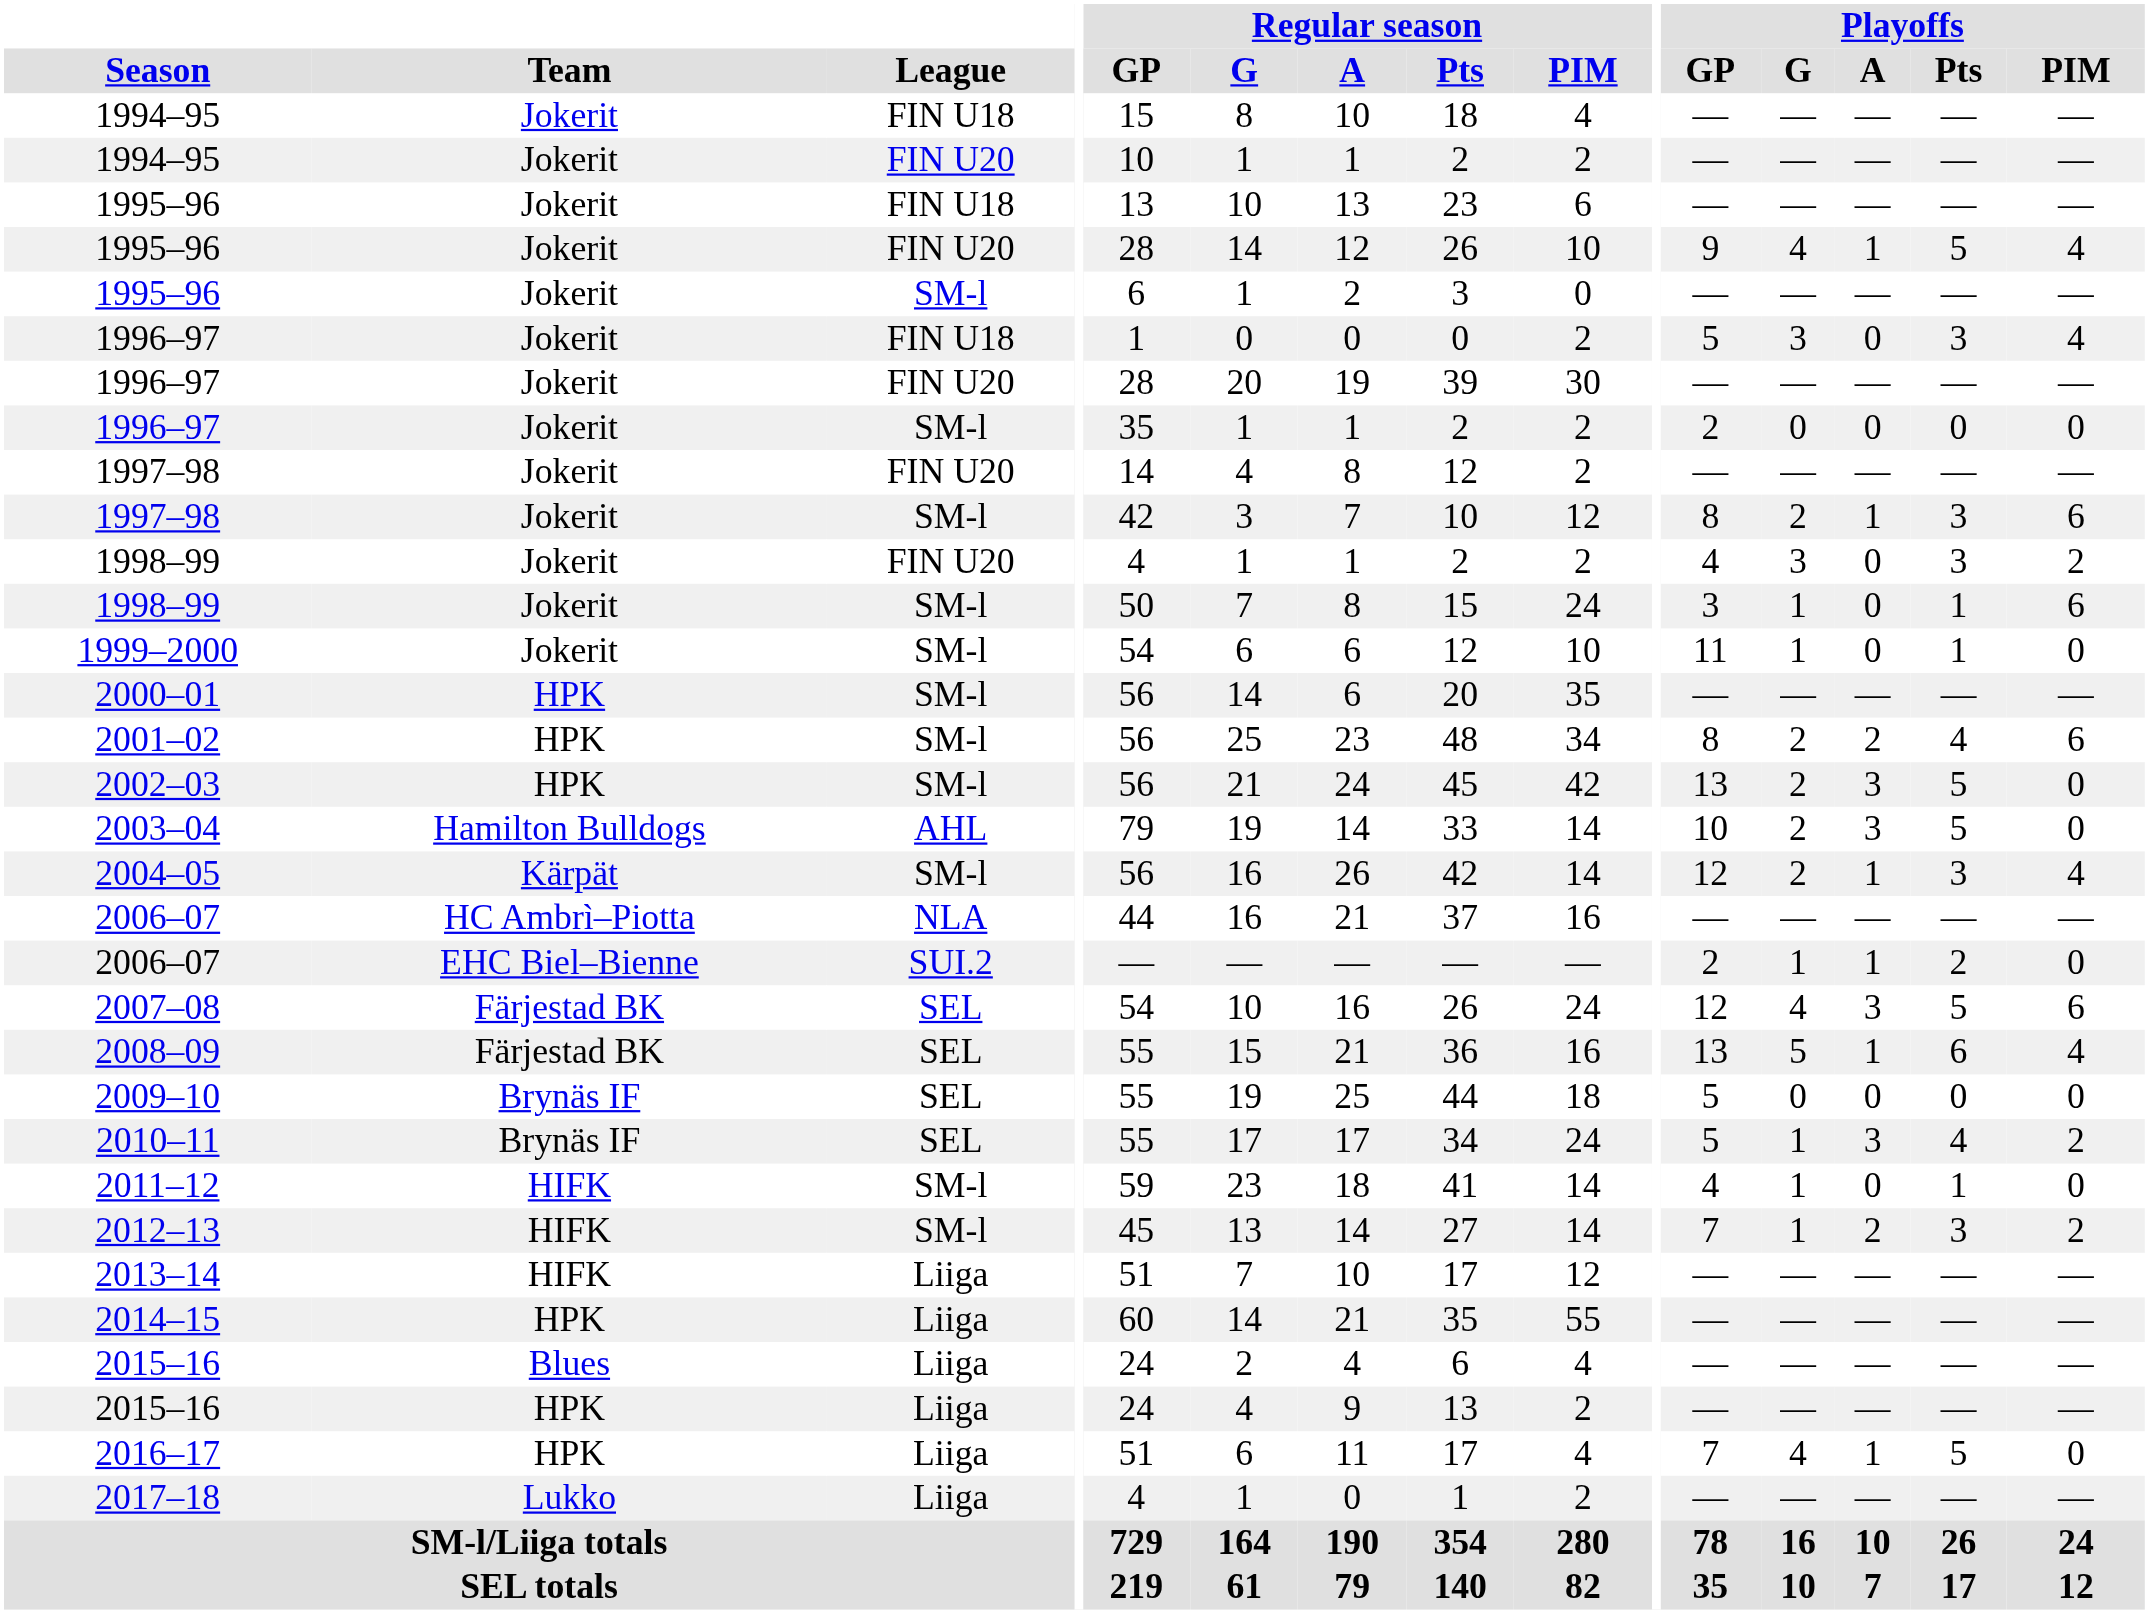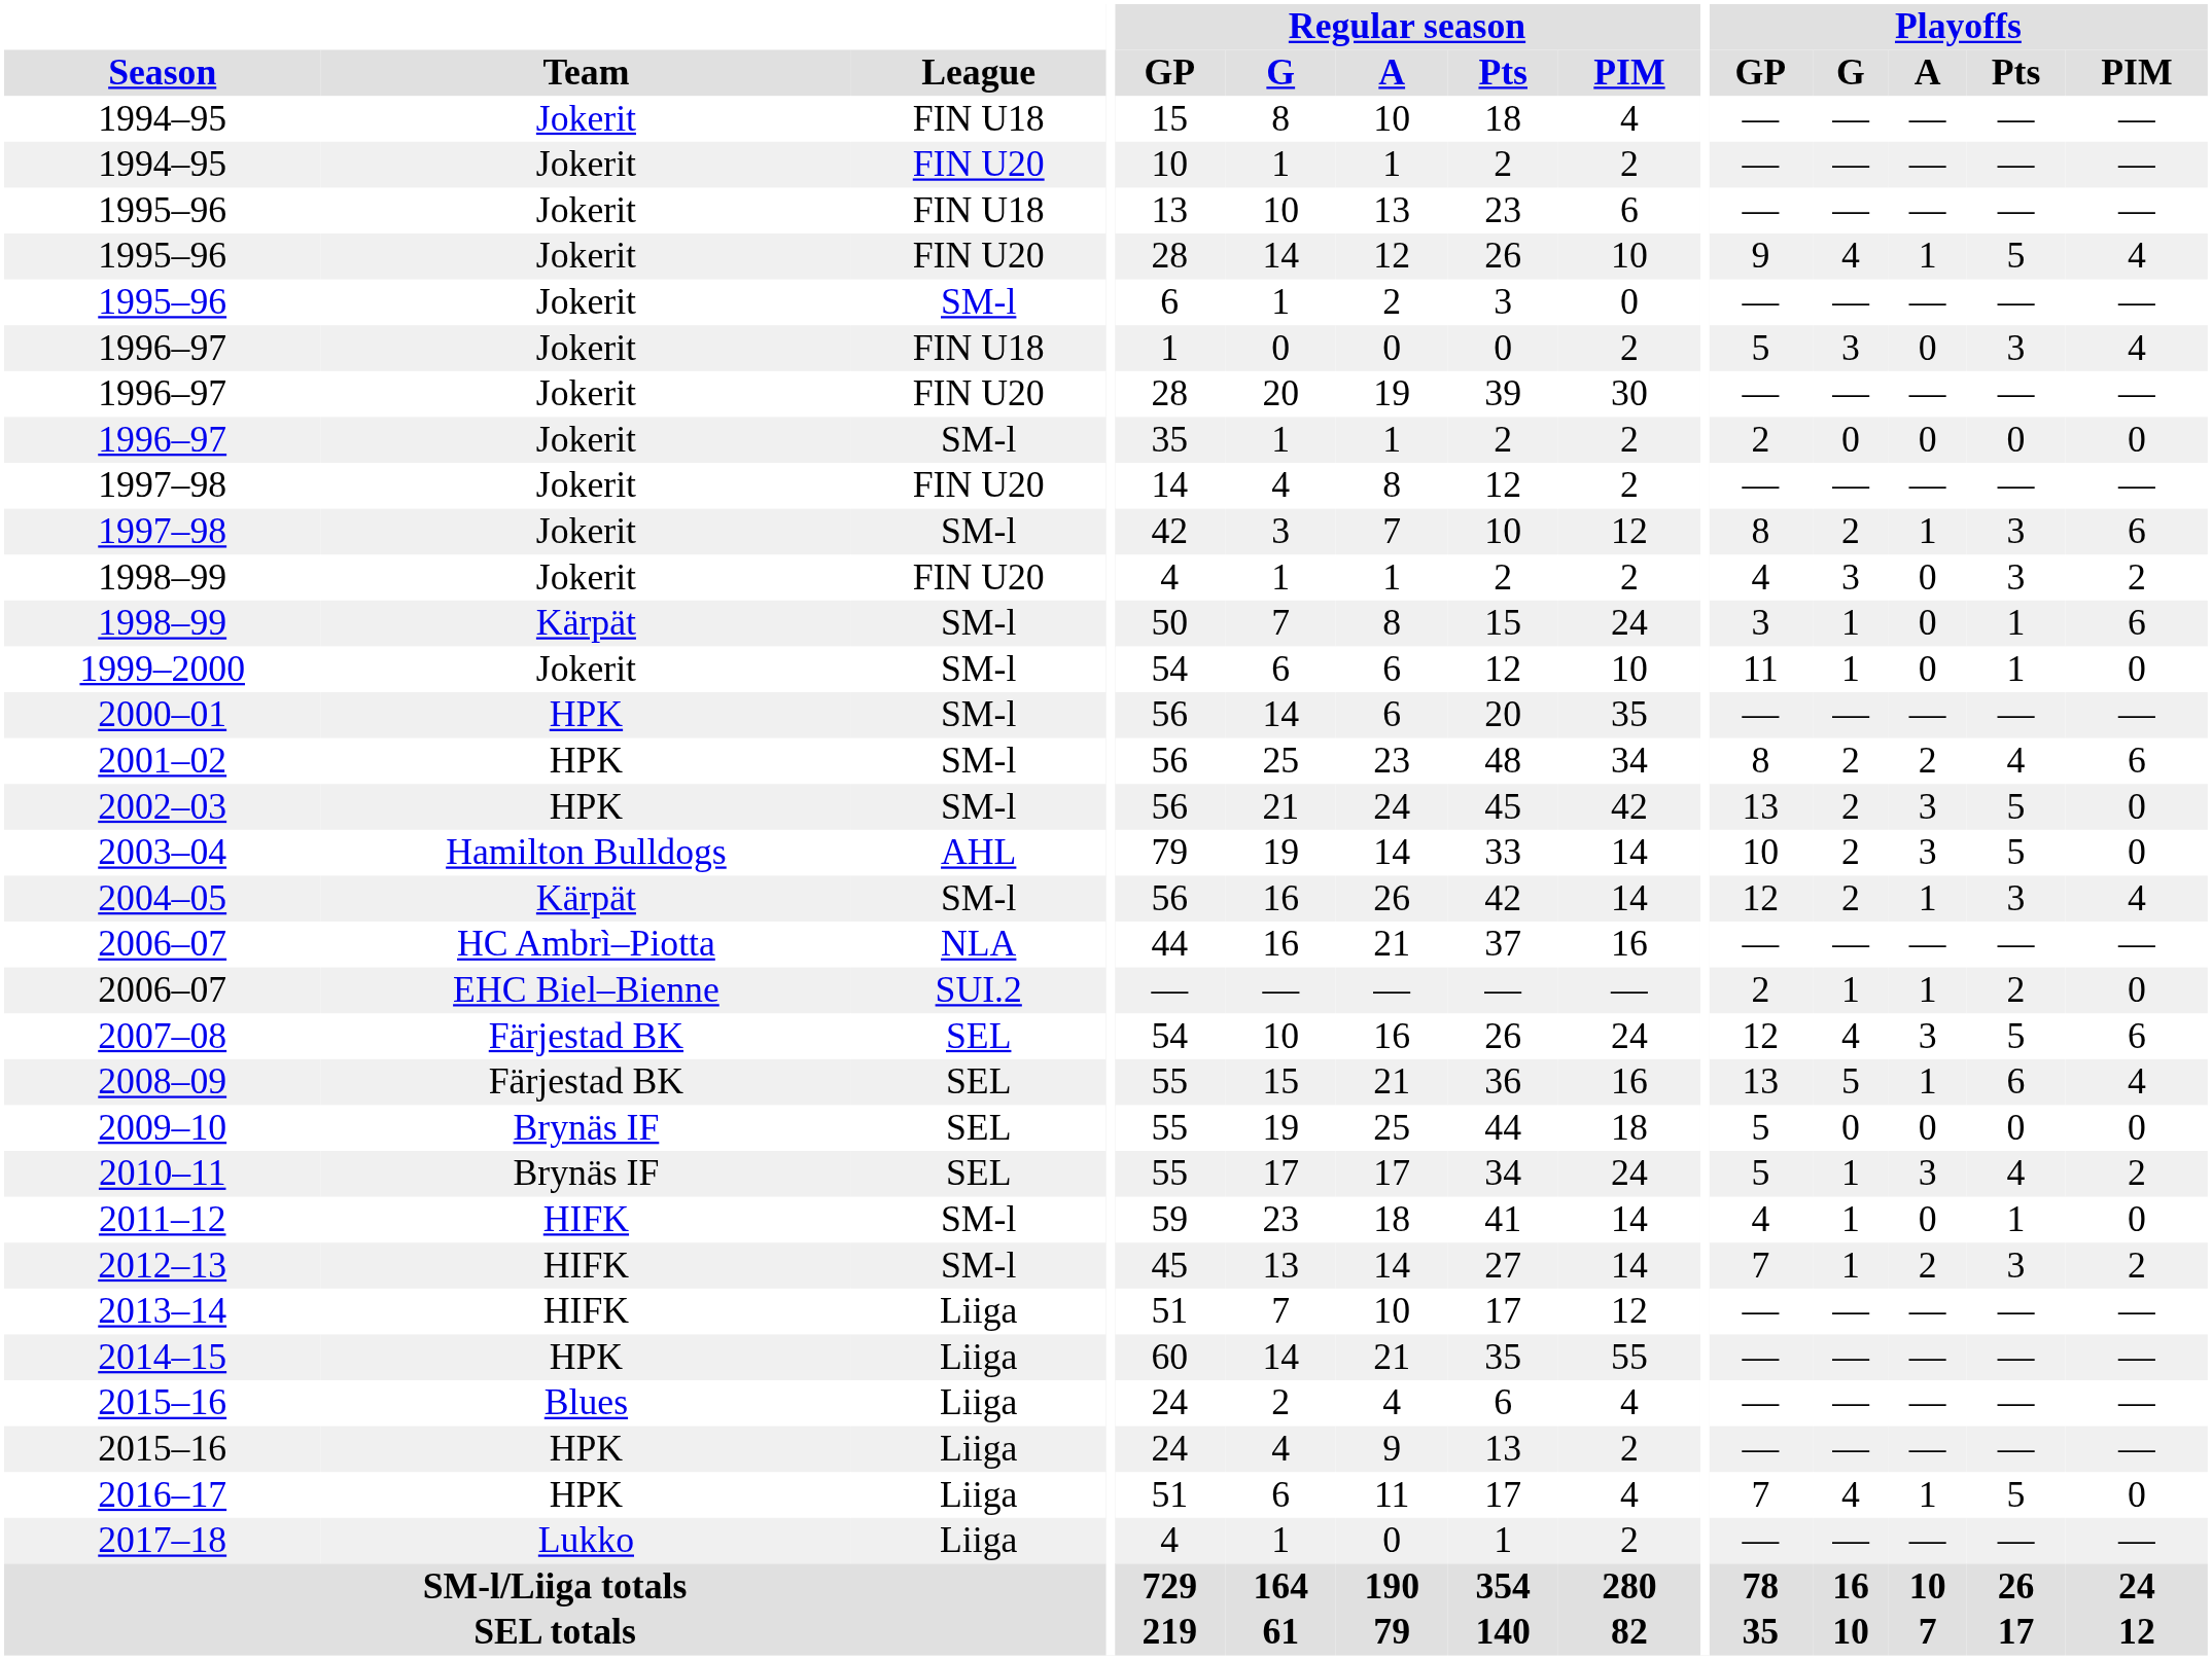 <table border="0" cellpadding="1" cellspacing="0" style="text-align:center; width:60em">
 <tr bgcolor="#e0e0e0">
 <th colspan="3"  bgcolor="#ffffff"></th>
 <th rowspan="99" bgcolor="#ffffff"></th>
 <th colspan="5"><a href='#'>Regular season</a></th>
 <th rowspan="99" bgcolor="#ffffff"></th>
 <th colspan="5"><a href='#'>Playoffs</a></th>
 </tr>
 <tr bgcolor="#e0e0e0">
 <th><a href='#'>Season</a></th>
 <th>Team</th>
 <th>League</th>
 <th>GP</th>
 <th><a href='#'>G</a></th>
 <th><a href='#'>A</a></th>
 <th><a href='#'>Pts</a></th>
 <th><a href='#'>PIM</a></th>
 <th>GP</th>
 <th>G</th>
 <th>A</th>
 <th>Pts</th>
 <th>PIM</th>
 </tr>
 <tr>
 <td>1994–95</td>
 <td><a href='#'>Jokerit</a></td>
 <td>FIN U18</td>
 <td>15</td>
 <td>8</td>
 <td>10</td>
 <td>18</td>
 <td>4</td>
 <td>—</td>
 <td>—</td>
 <td>—</td>
 <td>—</td>
 <td>—</td>
 </tr>
 <tr bgcolor="#f0f0f0">
 <td>1994–95</td>
 <td>Jokerit</td>
 <td><a href='#'>FIN U20</a></td>
 <td>10</td>
 <td>1</td>
 <td>1</td>
 <td>2</td>
 <td>2</td>
 <td>—</td>
 <td>—</td>
 <td>—</td>
 <td>—</td>
 <td>—</td>
 </tr>
 <tr>
 <td>1995–96</td>
 <td>Jokerit</td>
 <td>FIN U18</td>
 <td>13</td>
 <td>10</td>
 <td>13</td>
 <td>23</td>
 <td>6</td>
 <td>—</td>
 <td>—</td>
 <td>—</td>
 <td>—</td>
 <td>—</td>
 </tr>
 <tr bgcolor="#f0f0f0">
 <td>1995–96</td>
 <td>Jokerit</td>
 <td>FIN U20</td>
 <td>28</td>
 <td>14</td>
 <td>12</td>
 <td>26</td>
 <td>10</td>
 <td>9</td>
 <td>4</td>
 <td>1</td>
 <td>5</td>
 <td>4</td>
 </tr>
 <tr>
 <td><a href='#'>1995–96</a></td>
 <td>Jokerit</td>
 <td><a href='#'>SM-l</a></td>
 <td>6</td>
 <td>1</td>
 <td>2</td>
 <td>3</td>
 <td>0</td>
 <td>—</td>
 <td>—</td>
 <td>—</td>
 <td>—</td>
 <td>—</td>
 </tr>
 <tr bgcolor="#f0f0f0">
 <td>1996–97</td>
 <td>Jokerit</td>
 <td>FIN U18</td>
 <td>1</td>
 <td>0</td>
 <td>0</td>
 <td>0</td>
 <td>2</td>
 <td>5</td>
 <td>3</td>
 <td>0</td>
 <td>3</td>
 <td>4</td>
 </tr>
 <tr>
 <td>1996–97</td>
 <td>Jokerit</td>
 <td>FIN U20</td>
 <td>28</td>
 <td>20</td>
 <td>19</td>
 <td>39</td>
 <td>30</td>
 <td>—</td>
 <td>—</td>
 <td>—</td>
 <td>—</td>
 <td>—</td>
 </tr>
 <tr bgcolor="#f0f0f0">
 <td><a href='#'>1996–97</a></td>
 <td>Jokerit</td>
 <td>SM-l</td>
 <td>35</td>
 <td>1</td>
 <td>1</td>
 <td>2</td>
 <td>2</td>
 <td>2</td>
 <td>0</td>
 <td>0</td>
 <td>0</td>
 <td>0</td>
 </tr>
 <tr>
 <td>1997–98</td>
 <td>Jokerit</td>
 <td>FIN U20</td>
 <td>14</td>
 <td>4</td>
 <td>8</td>
 <td>12</td>
 <td>2</td>
 <td>—</td>
 <td>—</td>
 <td>—</td>
 <td>—</td>
 <td>—</td>
 </tr>
 <tr bgcolor="#f0f0f0">
 <td><a href='#'>1997–98</a></td>
 <td>Jokerit</td>
 <td>SM-l</td>
 <td>42</td>
 <td>3</td>
 <td>7</td>
 <td>10</td>
 <td>12</td>
 <td>8</td>
 <td>2</td>
 <td>1</td>
 <td>3</td>
 <td>6</td>
 </tr>
 <tr>
 <td>1998–99</td>
 <td>Jokerit</td>
 <td>FIN U20</td>
 <td>4</td>
 <td>1</td>
 <td>1</td>
 <td>2</td>
 <td>2</td>
 <td>4</td>
 <td>3</td>
 <td>0</td>
 <td>3</td>
 <td>2</td>
 </tr>
 <tr bgcolor="#f0f0f0">
 <td><a href='#'>1998–99</a></td>
-<td>Jokerit</td>
+<td><a href='#'>Kärpät</a></td>
 <td>SM-l</td>
 <td>50</td>
 <td>7</td>
 <td>8</td>
 <td>15</td>
 <td>24</td>
 <td>3</td>
 <td>1</td>
 <td>0</td>
 <td>1</td>
 <td>6</td>
 </tr>
 <tr>
 <td><a href='#'>1999–2000</a></td>
 <td>Jokerit</td>
 <td>SM-l</td>
 <td>54</td>
 <td>6</td>
 <td>6</td>
 <td>12</td>
 <td>10</td>
 <td>11</td>
 <td>1</td>
 <td>0</td>
 <td>1</td>
 <td>0</td>
 </tr>
 <tr bgcolor="#f0f0f0">
 <td><a href='#'>2000–01</a></td>
 <td><a href='#'>HPK</a></td>
 <td>SM-l</td>
 <td>56</td>
 <td>14</td>
 <td>6</td>
 <td>20</td>
 <td>35</td>
 <td>—</td>
 <td>—</td>
 <td>—</td>
 <td>—</td>
 <td>—</td>
 </tr>
 <tr>
 <td><a href='#'>2001–02</a></td>
 <td>HPK</td>
 <td>SM-l</td>
 <td>56</td>
 <td>25</td>
 <td>23</td>
 <td>48</td>
 <td>34</td>
 <td>8</td>
 <td>2</td>
 <td>2</td>
 <td>4</td>
 <td>6</td>
 </tr>
 <tr bgcolor="#f0f0f0">
 <td><a href='#'>2002–03</a></td>
 <td>HPK</td>
 <td>SM-l</td>
 <td>56</td>
 <td>21</td>
 <td>24</td>
 <td>45</td>
 <td>42</td>
 <td>13</td>
 <td>2</td>
 <td>3</td>
 <td>5</td>
 <td>0</td>
 </tr>
 <tr>
 <td><a href='#'>2003–04</a></td>
 <td><a href='#'>Hamilton Bulldogs</a></td>
 <td><a href='#'>AHL</a></td>
 <td>79</td>
 <td>19</td>
 <td>14</td>
 <td>33</td>
 <td>14</td>
 <td>10</td>
 <td>2</td>
 <td>3</td>
 <td>5</td>
 <td>0</td>
 </tr>
 <tr bgcolor="#f0f0f0">
 <td><a href='#'>2004–05</a></td>
 <td><a href='#'>Kärpät</a></td>
 <td>SM-l</td>
 <td>56</td>
 <td>16</td>
 <td>26</td>
 <td>42</td>
 <td>14</td>
 <td>12</td>
 <td>2</td>
 <td>1</td>
 <td>3</td>
 <td>4</td>
 </tr>
 <tr>
 <td><a href='#'>2006–07</a></td>
 <td><a href='#'>HC Ambrì–Piotta</a></td>
 <td><a href='#'>NLA</a></td>
 <td>44</td>
 <td>16</td>
 <td>21</td>
 <td>37</td>
 <td>16</td>
 <td>—</td>
 <td>—</td>
 <td>—</td>
 <td>—</td>
 <td>—</td>
 </tr>
 <tr bgcolor="#f0f0f0">
 <td>2006–07</td>
 <td><a href='#'>EHC Biel–Bienne</a></td>
 <td><a href='#'>SUI.2</a></td>
 <td>—</td>
 <td>—</td>
 <td>—</td>
 <td>—</td>
 <td>—</td>
 <td>2</td>
 <td>1</td>
 <td>1</td>
 <td>2</td>
 <td>0</td>
 </tr>
 <tr>
 <td><a href='#'>2007–08</a></td>
 <td><a href='#'>Färjestad BK</a></td>
 <td><a href='#'>SEL</a></td>
 <td>54</td>
 <td>10</td>
 <td>16</td>
 <td>26</td>
 <td>24</td>
 <td>12</td>
 <td>4</td>
 <td>3</td>
 <td>5</td>
 <td>6</td>
 </tr>
 <tr bgcolor="#f0f0f0">
 <td><a href='#'>2008–09</a></td>
 <td>Färjestad BK</td>
 <td>SEL</td>
 <td>55</td>
 <td>15</td>
 <td>21</td>
 <td>36</td>
 <td>16</td>
 <td>13</td>
 <td>5</td>
 <td>1</td>
 <td>6</td>
 <td>4</td>
 </tr>
 <tr>
 <td><a href='#'>2009–10</a></td>
 <td><a href='#'>Brynäs IF</a></td>
 <td>SEL</td>
 <td>55</td>
 <td>19</td>
 <td>25</td>
 <td>44</td>
 <td>18</td>
 <td>5</td>
 <td>0</td>
 <td>0</td>
 <td>0</td>
 <td>0</td>
 </tr>
 <tr bgcolor="#f0f0f0">
 <td><a href='#'>2010–11</a></td>
 <td>Brynäs IF</td>
 <td>SEL</td>
 <td>55</td>
 <td>17</td>
 <td>17</td>
 <td>34</td>
 <td>24</td>
 <td>5</td>
 <td>1</td>
 <td>3</td>
 <td>4</td>
 <td>2</td>
 </tr>
 <tr>
 <td><a href='#'>2011–12</a></td>
 <td><a href='#'>HIFK</a></td>
 <td>SM-l</td>
 <td>59</td>
 <td>23</td>
 <td>18</td>
 <td>41</td>
 <td>14</td>
 <td>4</td>
 <td>1</td>
 <td>0</td>
 <td>1</td>
 <td>0</td>
 </tr>
 <tr bgcolor="#f0f0f0">
 <td><a href='#'>2012–13</a></td>
 <td>HIFK</td>
 <td>SM-l</td>
 <td>45</td>
 <td>13</td>
 <td>14</td>
 <td>27</td>
 <td>14</td>
 <td>7</td>
 <td>1</td>
 <td>2</td>
 <td>3</td>
 <td>2</td>
 </tr>
 <tr>
 <td><a href='#'>2013–14</a></td>
 <td>HIFK</td>
 <td>Liiga</td>
 <td>51</td>
 <td>7</td>
 <td>10</td>
 <td>17</td>
 <td>12</td>
 <td>—</td>
 <td>—</td>
 <td>—</td>
 <td>—</td>
 <td>—</td>
 </tr>
 <tr bgcolor="#f0f0f0">
 <td><a href='#'>2014–15</a></td>
 <td>HPK</td>
 <td>Liiga</td>
 <td>60</td>
 <td>14</td>
 <td>21</td>
 <td>35</td>
 <td>55</td>
 <td>—</td>
 <td>—</td>
 <td>—</td>
 <td>—</td>
 <td>—</td>
 </tr>
 <tr>
 <td><a href='#'>2015–16</a></td>
 <td><a href='#'>Blues</a></td>
 <td>Liiga</td>
 <td>24</td>
 <td>2</td>
 <td>4</td>
 <td>6</td>
 <td>4</td>
 <td>—</td>
 <td>—</td>
 <td>—</td>
 <td>—</td>
 <td>—</td>
 </tr>
 <tr bgcolor="#f0f0f0">
 <td>2015–16</td>
 <td>HPK</td>
 <td>Liiga</td>
 <td>24</td>
 <td>4</td>
 <td>9</td>
 <td>13</td>
 <td>2</td>
 <td>—</td>
 <td>—</td>
 <td>—</td>
 <td>—</td>
 <td>—</td>
 </tr>
 <tr>
 <td><a href='#'>2016–17</a></td>
 <td>HPK</td>
 <td>Liiga</td>
 <td>51</td>
 <td>6</td>
 <td>11</td>
 <td>17</td>
 <td>4</td>
 <td>7</td>
 <td>4</td>
 <td>1</td>
 <td>5</td>
 <td>0</td>
 </tr>
 <tr bgcolor="#f0f0f0">
 <td><a href='#'>2017–18</a></td>
 <td><a href='#'>Lukko</a></td>
 <td>Liiga</td>
 <td>4</td>
 <td>1</td>
 <td>0</td>
 <td>1</td>
 <td>2</td>
 <td>—</td>
 <td>—</td>
 <td>—</td>
 <td>—</td>
 <td>—</td>
 </tr>
 <tr bgcolor="#e0e0e0">
 <th colspan="3">SM-l/Liiga totals</th>
 <th>729</th>
 <th>164</th>
 <th>190</th>
 <th>354</th>
 <th>280</th>
 <th>78</th>
 <th>16</th>
 <th>10</th>
 <th>26</th>
 <th>24</th>
 </tr>
 <tr bgcolor="#e0e0e0">
 <th colspan="3">SEL totals</th>
 <th>219</th>
 <th>61</th>
 <th>79</th>
 <th>140</th>
 <th>82</th>
 <th>35</th>
 <th>10</th>
 <th>7</th>
 <th>17</th>
 <th>12</th>
 </tr>
 </table>
